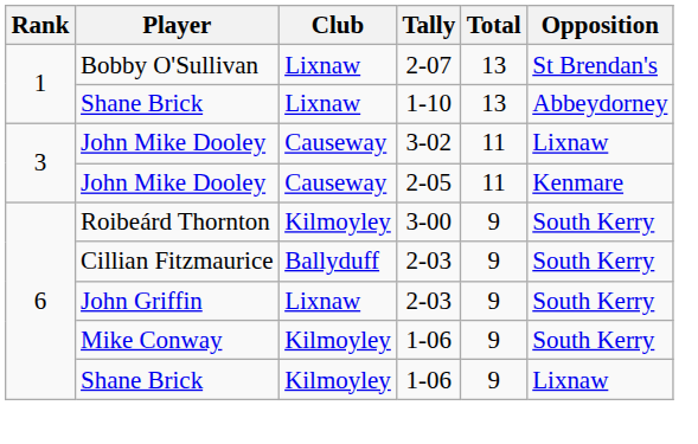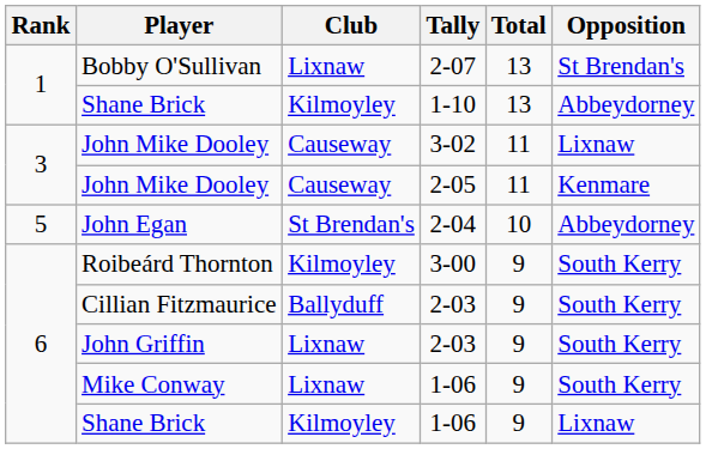 <table class="wikitable">
 <tr>
 <th>Rank</th>
 <th>Player</th>
 <th>Club</th>
 <th>Tally</th>
 <th>Total</th>
 <th>Opposition</th>
 </tr>
 <tr>
 <td rowspan="2" style="text-align:center;">1</td>
 <td>Bobby O'Sullivan</td>
 <td><a href='#'>Lixnaw</a></td>
 <td align=center>2-07</td>
 <td align=center>13</td>
 <td><a href='#'>St Brendan's</a></td>
 </tr>
 <tr>
 <td><a href='#'>Shane Brick</a></td>
-<td><a href='#'>Lixnaw</a></td>
+<td><a href='#'>Kilmoyley</a></td>
 <td align=center>1-10</td>
 <td align=center>13</td>
 <td><a href='#'>Abbeydorney</a></td>
 </tr>
 <tr>
 <td rowspan="2" style="text-align:center;">3</td>
 <td><a href='#'>John Mike Dooley</a></td>
 <td><a href='#'>Causeway</a></td>
 <td align=center>3-02</td>
 <td align=center>11</td>
 <td><a href='#'>Lixnaw</a></td>
 </tr>
 <tr>
 <td><a href='#'>John Mike Dooley</a></td>
 <td><a href='#'>Causeway</a></td>
 <td align=center>2-05</td>
 <td align=center>11</td>
 <td><a href='#'>Kenmare</a></td>
+</tr>
+<tr>
+<td rowspan="1" style="text-align:center;">5</td>
+<td><a href='#'>John Egan</a></td>
+<td><a href='#'>St Brendan's</a></td>
+<td align=center>2-04</td>
+<td align=center>10</td>
+<td><a href='#'>Abbeydorney</a></td>
 </tr>
 <tr>
 <td rowspan="5" style="text-align:center;">6</td>
 <td>Roibeárd Thornton</td>
 <td><a href='#'>Kilmoyley</a></td>
 <td align=center>3-00</td>
 <td align=center>9</td>
 <td><a href='#'>South Kerry</a></td>
 </tr>
 <tr>
 <td>Cillian Fitzmaurice</td>
 <td><a href='#'>Ballyduff</a></td>
 <td align=center>2-03</td>
 <td align=center>9</td>
 <td><a href='#'>South Kerry</a></td>
 </tr>
 <tr>
 <td><a href='#'>John Griffin</a></td>
 <td><a href='#'>Lixnaw</a></td>
 <td align=center>2-03</td>
 <td align=center>9</td>
 <td><a href='#'>South Kerry</a></td>
 </tr>
 <tr>
 <td><a href='#'>Mike Conway</a></td>
-<td><a href='#'>Kilmoyley</a></td>
+<td><a href='#'>Lixnaw</a></td>
 <td align=center>1-06</td>
 <td align=center>9</td>
 <td><a href='#'>South Kerry</a></td>
 </tr>
 <tr>
 <td><a href='#'>Shane Brick</a></td>
 <td><a href='#'>Kilmoyley</a></td>
 <td align=center>1-06</td>
 <td align=center>9</td>
 <td><a href='#'>Lixnaw</a></td>
 </tr>
 </table>
